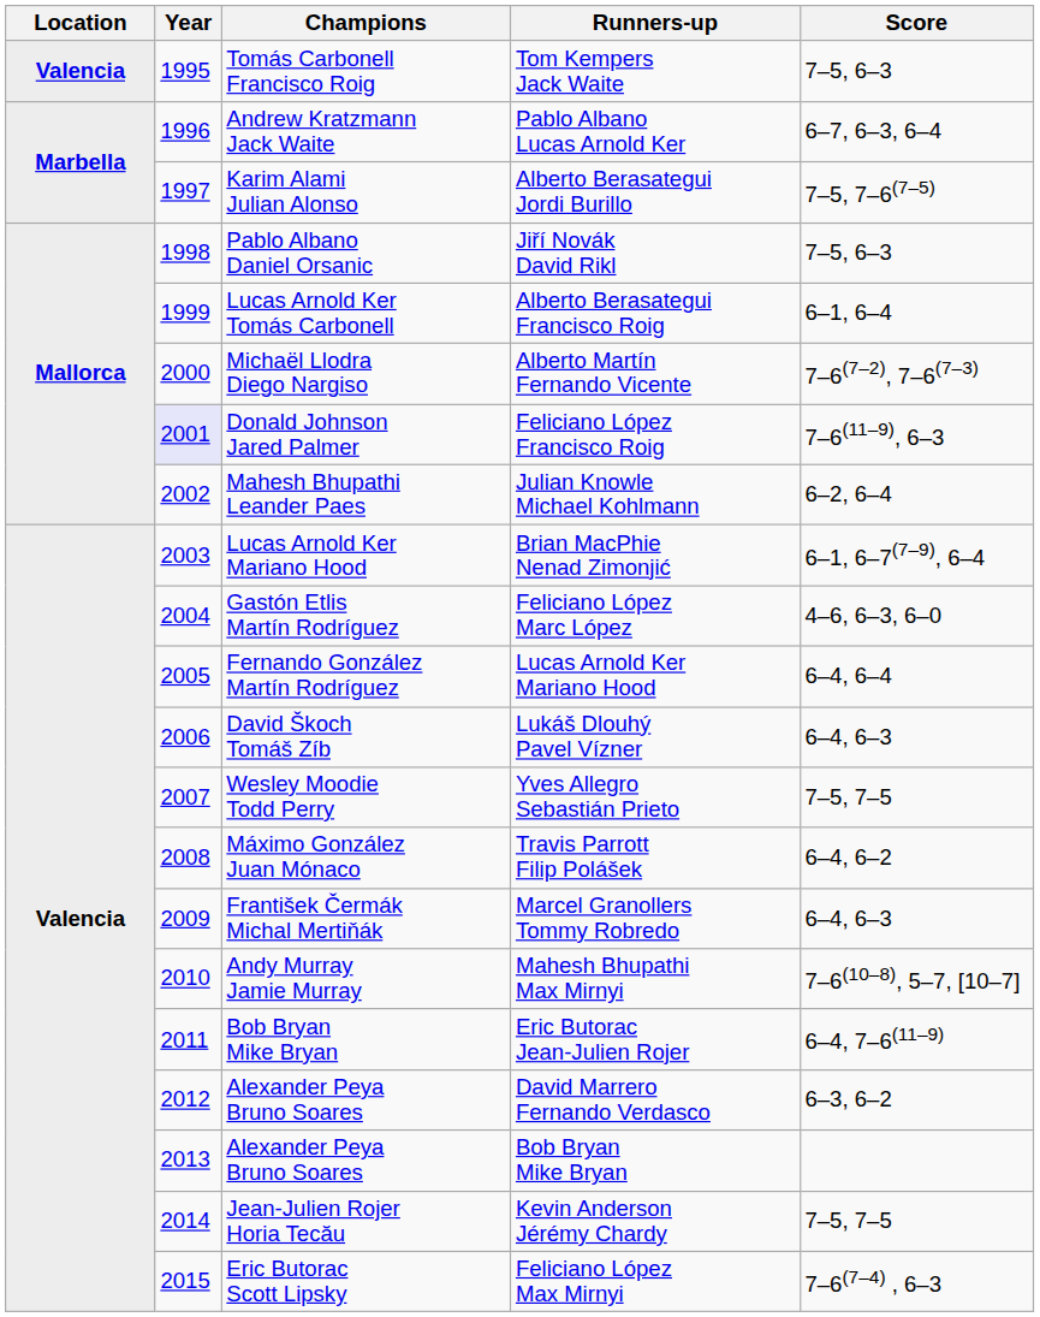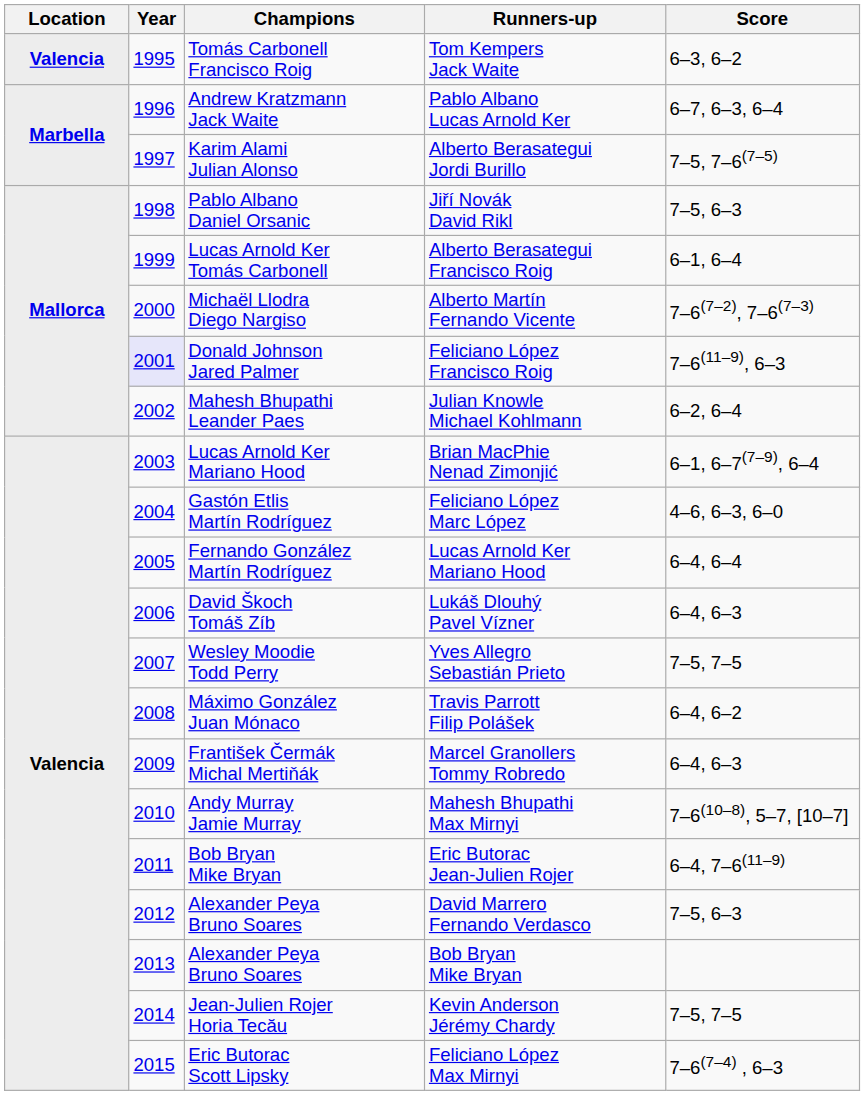 <table class="wikitable">
 <tr>
 <th style="width:100px">Location</th>
 <th style="width:40px">Year</th>
 <th style="width:200px">Champions</th>
 <th style="width:200px">Runners-up</th>
 <th style="width:160px" class="unsortable">Score</th>
 </tr>
 <tr>
 <th rowspan="1" style="background:#ededed"><a href='#'>Valencia</a></th>
 <td><a href='#'>1995</a></td>
 <td> <a href='#'>Tomás Carbonell</a><br> <a href='#'>Francisco Roig</a></td>
 <td> <a href='#'>Tom Kempers</a><br> <a href='#'>Jack Waite</a></td>
-<td>7–5, 6–3</td>
+<td>6–3, 6–2</td>
 </tr>
 <tr>
 <th rowspan="2" style="background:#ededed"><a href='#'>Marbella</a></th>
 <td><a href='#'>1996</a></td>
 <td> <a href='#'>Andrew Kratzmann</a><br> <a href='#'>Jack Waite</a></td>
 <td> <a href='#'>Pablo Albano</a><br> <a href='#'>Lucas Arnold Ker</a></td>
 <td>6–7, 6–3, 6–4</td>
 </tr>
 <tr>
 <td><a href='#'>1997</a></td>
 <td> <a href='#'>Karim Alami</a><br> <a href='#'>Julian Alonso</a></td>
 <td> <a href='#'>Alberto Berasategui</a><br> <a href='#'>Jordi Burillo</a></td>
 <td>7–5, 7–6<sup>(7–5)</sup></td>
 </tr>
 <tr>
 <th rowspan="5" style="background:#ededed"><a href='#'>Mallorca</a></th>
 <td><a href='#'>1998</a></td>
 <td> <a href='#'>Pablo Albano</a><br> <a href='#'>Daniel Orsanic</a></td>
 <td> <a href='#'>Jiří Novák</a><br> <a href='#'>David Rikl</a></td>
 <td>7–5, 6–3</td>
 </tr>
 <tr>
 <td><a href='#'>1999</a></td>
 <td> <a href='#'>Lucas Arnold Ker</a><br> <a href='#'>Tomás Carbonell</a></td>
 <td> <a href='#'>Alberto Berasategui</a><br> <a href='#'>Francisco Roig</a></td>
 <td>6–1, 6–4</td>
 </tr>
 <tr>
 <td><a href='#'>2000</a></td>
 <td> <a href='#'>Michaël Llodra</a><br> <a href='#'>Diego Nargiso</a></td>
 <td> <a href='#'>Alberto Martín</a><br> <a href='#'>Fernando Vicente</a></td>
 <td>7–6<sup>(7–2)</sup>, 7–6<sup>(7–3)</sup></td>
 </tr>
 <tr>
 <td style="background: lavender;"><a href='#'>2001</a></td>
 <td> <a href='#'>Donald Johnson</a><br> <a href='#'>Jared Palmer</a></td>
 <td> <a href='#'>Feliciano López</a><br> <a href='#'>Francisco Roig</a></td>
 <td>7–6<sup>(11–9)</sup>, 6–3</td>
 </tr>
 <tr>
 <td><a href='#'>2002</a></td>
 <td> <a href='#'>Mahesh Bhupathi</a><br> <a href='#'>Leander Paes</a></td>
 <td> <a href='#'>Julian Knowle</a><br> <a href='#'>Michael Kohlmann</a></td>
 <td>6–2, 6–4</td>
 </tr>
 <tr>
 <th rowspan="13" style="background:#ededed">Valencia</th>
 <td><a href='#'>2003</a></td>
 <td> <a href='#'>Lucas Arnold Ker</a><br> <a href='#'>Mariano Hood</a></td>
 <td> <a href='#'>Brian MacPhie</a><br> <a href='#'>Nenad Zimonjić</a></td>
 <td>6–1, 6–7<sup>(7–9)</sup>, 6–4</td>
 </tr>
 <tr>
 <td><a href='#'>2004</a></td>
 <td> <a href='#'>Gastón Etlis</a><br> <a href='#'>Martín Rodríguez</a></td>
 <td> <a href='#'>Feliciano López</a><br> <a href='#'>Marc López</a></td>
 <td>4–6, 6–3, 6–0</td>
 </tr>
 <tr>
 <td><a href='#'>2005</a></td>
 <td> <a href='#'>Fernando González</a><br> <a href='#'>Martín Rodríguez</a></td>
 <td> <a href='#'>Lucas Arnold Ker</a><br> <a href='#'>Mariano Hood</a></td>
 <td>6–4, 6–4</td>
 </tr>
 <tr>
 <td><a href='#'>2006</a></td>
 <td> <a href='#'>David Škoch</a><br> <a href='#'>Tomáš Zíb</a></td>
 <td> <a href='#'>Lukáš Dlouhý</a><br> <a href='#'>Pavel Vízner</a></td>
 <td>6–4, 6–3</td>
 </tr>
 <tr>
 <td><a href='#'>2007</a></td>
 <td> <a href='#'>Wesley Moodie</a><br> <a href='#'>Todd Perry</a></td>
 <td> <a href='#'>Yves Allegro</a><br> <a href='#'>Sebastián Prieto</a></td>
 <td>7–5, 7–5</td>
 </tr>
 <tr>
 <td><a href='#'>2008</a></td>
 <td> <a href='#'>Máximo González</a><br> <a href='#'>Juan Mónaco</a></td>
 <td> <a href='#'>Travis Parrott</a><br> <a href='#'>Filip Polášek</a></td>
 <td>6–4, 6–2</td>
 </tr>
 <tr>
 <td><a href='#'>2009</a></td>
 <td> <a href='#'>František Čermák</a><br> <a href='#'>Michal Mertiňák</a></td>
 <td> <a href='#'>Marcel Granollers</a><br> <a href='#'>Tommy Robredo</a></td>
 <td>6–4, 6–3</td>
 </tr>
 <tr>
 <td><a href='#'>2010</a></td>
 <td> <a href='#'>Andy Murray</a><br> <a href='#'>Jamie Murray</a></td>
 <td> <a href='#'>Mahesh Bhupathi</a><br> <a href='#'>Max Mirnyi</a></td>
 <td>7–6<sup>(10–8)</sup>, 5–7, [10–7]</td>
 </tr>
 <tr>
 <td><a href='#'>2011</a></td>
 <td> <a href='#'>Bob Bryan</a><br> <a href='#'>Mike Bryan</a></td>
 <td> <a href='#'>Eric Butorac</a> <br> <a href='#'>Jean-Julien Rojer</a></td>
 <td>6–4, 7–6<sup>(11–9)</sup></td>
 </tr>
 <tr>
 <td><a href='#'>2012</a></td>
 <td> <a href='#'>Alexander Peya</a><br> <a href='#'>Bruno Soares</a></td>
 <td> <a href='#'>David Marrero</a> <br> <a href='#'>Fernando Verdasco</a></td>
-<td>6–3, 6–2</td>
+<td>7–5, 6–3</td>
 </tr>
 <tr>
 <td><a href='#'>2013</a></td>
 <td> <a href='#'>Alexander Peya</a><br> <a href='#'>Bruno Soares</a></td>
 <td> <a href='#'>Bob Bryan</a> <br> <a href='#'>Mike Bryan</a></td>
 <td></td>
 </tr>
 <tr>
 <td><a href='#'>2014</a></td>
 <td> <a href='#'>Jean-Julien Rojer</a><br> <a href='#'>Horia Tecău</a></td>
 <td> <a href='#'>Kevin Anderson</a> <br> <a href='#'>Jérémy Chardy</a></td>
 <td>7–5, 7–5</td>
 </tr>
 <tr>
 <td><a href='#'>2015</a></td>
 <td> <a href='#'>Eric Butorac</a><br>  <a href='#'>Scott Lipsky</a></td>
 <td> <a href='#'>Feliciano López</a><br>  <a href='#'>Max Mirnyi</a></td>
 <td>7–6<sup>(7–4)</sup> , 6–3</td>
 </tr>
 </table>
